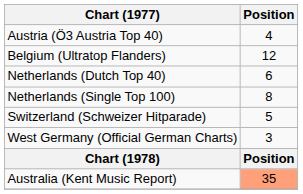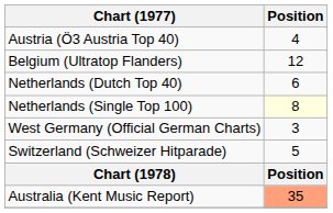 <table class="wikitable sortable">
 <tr>
 <th>Chart (1977)</th>
 <th>Position</th>
 </tr>
 <tr>
 <td>Austria (Ö3 Austria Top 40)</td>
 <td align="center">4</td>
 </tr>
 <tr>
 <td>Belgium (Ultratop Flanders)</td>
 <td align="center">12</td>
 </tr>
 <tr>
 <td>Netherlands (Dutch Top 40)</td>
 <td align="center">6</td>
 </tr>
 <tr>
 <td>Netherlands (Single Top 100)</td>
-<td align="center">8</td>
+<td align="center" style="background: lightyellow;">8</td>
+</tr>
+<tr>
+<td>West Germany (Official German Charts)</td>
+<td align="center">3</td>
 </tr>
 <tr>
 <td>Switzerland (Schweizer Hitparade)</td>
 <td align="center">5</td>
-</tr>
-<tr>
-<td>West Germany (Official German Charts)</td>
-<td align="center">3</td>
 </tr>
 <tr>
 <th>Chart (1978)</th>
 <th>Position</th>
 </tr>
 <tr>
 <td>Australia (Kent Music Report)</td>
 <td align="center" style="background: lightsalmon;">35</td>
 </tr>
 <tr>
 </tr>
 </table>
